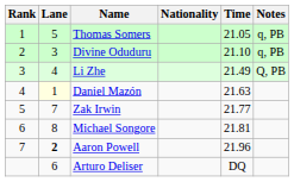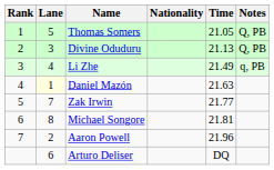 <table class="wikitable sortable" style="text-align:center">
 <tr>
 <th>Rank</th>
 <th>Lane</th>
 <th>Name</th>
 <th>Nationality</th>
 <th>Time</th>
 <th>Notes</th>
 </tr>
 <tr bgcolor=ccffcc>
 <td>1</td>
 <td>5</td>
 <td align=left><a href='#'>Thomas Somers</a></td>
 <td align=left></td>
 <td>21.05</td>
-<td>q, PB</td>
+<td>Q, PB</td>
 </tr>
 <tr bgcolor=ccffcc>
 <td>2</td>
 <td>3</td>
 <td align=left><a href='#'>Divine Oduduru</a></td>
 <td align=left></td>
-<td>21.10</td>
-<td>q, PB</td>
+<td>21.13</td>
+<td>Q, PB</td>
 </tr>
 <tr bgcolor=ddffdd>
 <td>3</td>
 <td>4</td>
 <td align=left><a href='#'>Li Zhe</a></td>
 <td align=left></td>
 <td>21.49</td>
-<td>Q, PB</td>
+<td>q, PB</td>
 </tr>
 <tr>
 <td>4</td>
 <td style="background: lightyellow;">1</td>
 <td align=left><a href='#'>Daniel Mazón</a></td>
 <td align=left></td>
 <td>21.63</td>
 <td></td>
 </tr>
 <tr>
 <td>5</td>
 <td>7</td>
 <td align=left><a href='#'>Zak Irwin</a></td>
 <td align=left></td>
 <td>21.77</td>
 <td></td>
 </tr>
 <tr>
 <td>6</td>
 <td>8</td>
 <td align=left><a href='#'>Michael Songore</a></td>
 <td align=left></td>
 <td>21.81</td>
 <td></td>
 </tr>
 <tr>
 <td>7</td>
-<td><strong>2</strong></td>
+<td>2</td>
 <td align=left><a href='#'>Aaron Powell</a></td>
 <td align=left></td>
 <td>21.96</td>
 <td></td>
 </tr>
 <tr>
 <td></td>
 <td>6</td>
 <td align=left><a href='#'>Arturo Deliser</a></td>
 <td align=left></td>
 <td>DQ</td>
 <td></td>
 </tr>
 </table>
